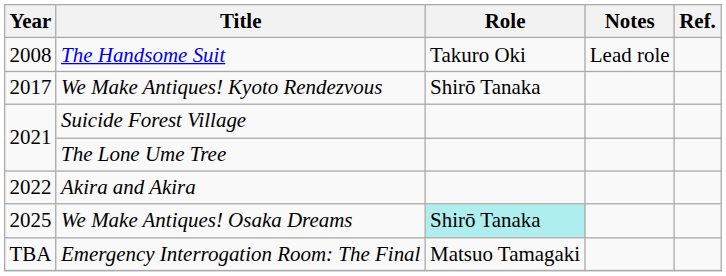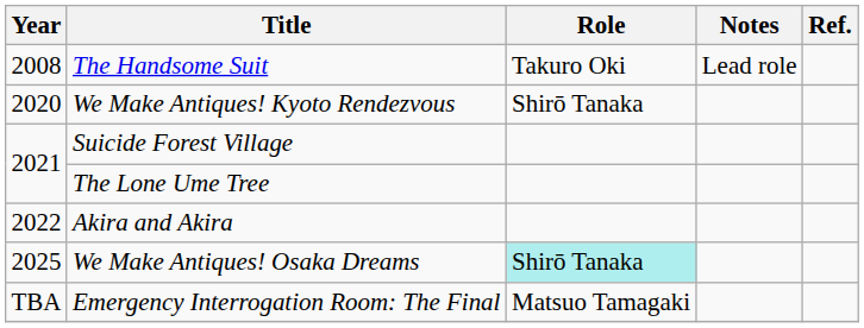 <table class="wikitable">
 <tr>
 <th>Year</th>
 <th>Title</th>
 <th>Role</th>
 <th>Notes</th>
 <th>Ref.</th>
 </tr>
 <tr>
 <td>2008</td>
 <td><em><a href='#'>The Handsome Suit</a></em></td>
 <td>Takuro Oki</td>
 <td>Lead role</td>
 <td></td>
 </tr>
 <tr>
-<td>2017</td>
+<td>2020</td>
 <td><em>We Make Antiques! Kyoto Rendezvous</em></td>
 <td>Shirō Tanaka</td>
 <td></td>
 <td></td>
 </tr>
 <tr>
 <td rowspan="2">2021</td>
 <td><em>Suicide Forest Village</em></td>
 <td></td>
 <td></td>
 <td></td>
 </tr>
 <tr>
 <td><em>The Lone Ume Tree</em></td>
 <td></td>
 <td></td>
 <td></td>
 </tr>
 <tr>
 <td>2022</td>
 <td><em>Akira and Akira</em></td>
 <td></td>
 <td></td>
 <td></td>
 </tr>
 <tr>
 <td rowspan="1">2025</td>
 <td><em>We Make Antiques! Osaka Dreams</em></td>
 <td style="background: paleturquoise;">Shirō Tanaka</td>
 <td></td>
 <td></td>
 </tr>
 <tr>
 <td>TBA</td>
 <td><em>Emergency Interrogation Room: The Final</em></td>
 <td>Matsuo Tamagaki</td>
 <td></td>
 <td></td>
 </tr>
 <tr>
 </tr>
 </table>
